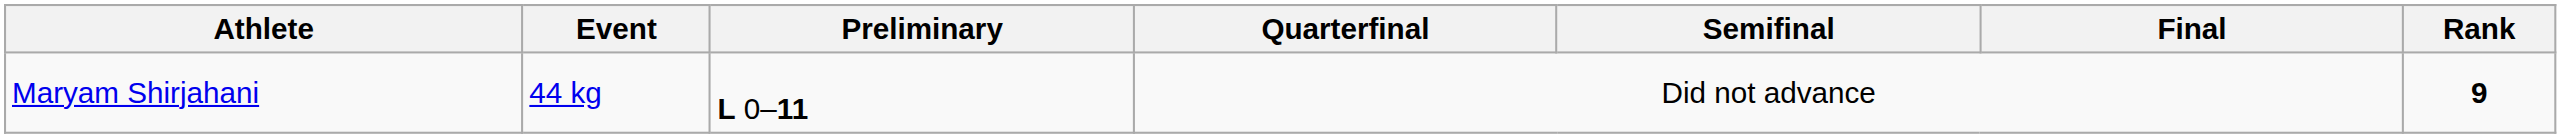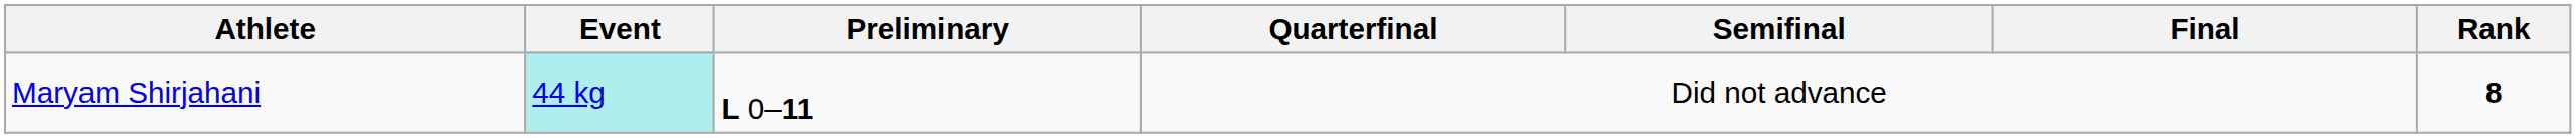 <table class="wikitable" width="98%" style="text-align:left; font-size:90%">
 <tr>
 <th width="11%">Athlete</th>
 <th width="4%">Event</th>
 <th width="9%">Preliminary</th>
 <th width="9%">Quarterfinal</th>
 <th width="9%">Semifinal</th>
 <th width="9%">Final</th>
 <th width="3%">Rank</th>
 </tr>
 <tr>
 <td><a href='#'>Maryam Shirjahani</a></td>
-<td><a href='#'>44 kg</a></td>
+<td style="background: paleturquoise;"><a href='#'>44 kg</a></td>
 <td><br><strong>L</strong> 0–<strong>11</strong></td>
 <td colspan=3 align=center>Did not advance</td>
-<td align=center><strong>9</strong></td>
+<td align=center><strong>8</strong></td>
 </tr>
 </table>
